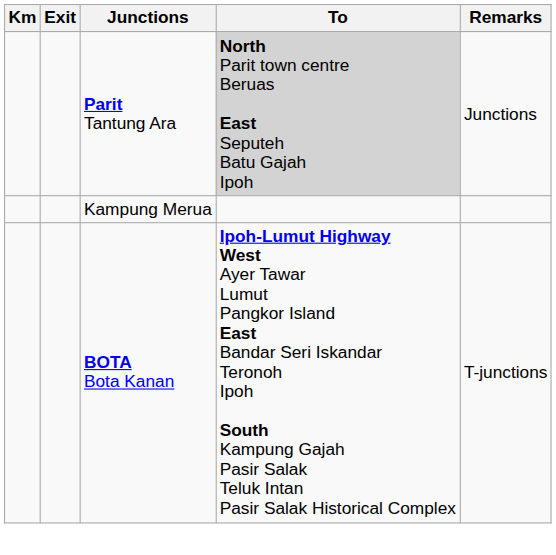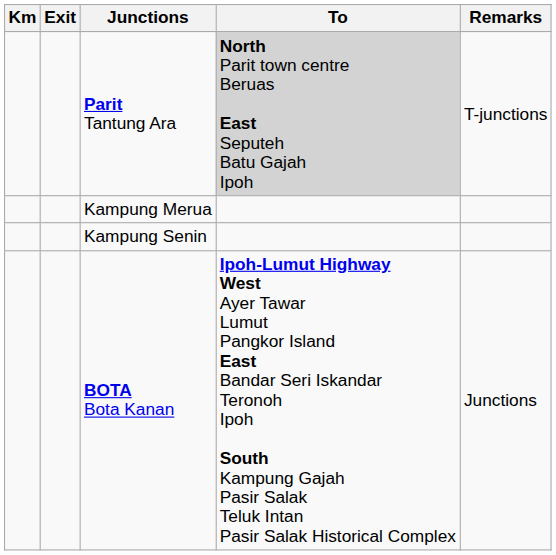 <table class="wikitable">
 <tr>
 <th>Km</th>
 <th>Exit</th>
 <th>Junctions</th>
 <th>To</th>
 <th>Remarks</th>
 </tr>
 <tr>
 <td></td>
 <td></td>
 <td><strong><a href='#'>Parit</a></strong><br>Tantung Ara</td>
 <td style="background: lightgrey;"><strong>North</strong><br> Parit town centre<br> Beruas<br><br><strong>East</strong><br> Seputeh<br> Batu Gajah<br> Ipoh</td>
-<td>Junctions</td>
+<td>T-junctions</td>
 </tr>
 <tr>
 <td></td>
 <td></td>
 <td>Kampung Merua</td>
 <td></td>
 <td></td>
 </tr>
 <tr>
 <td></td>
 <td></td>
+<td>Kampung Senin</td>
+<td></td>
+<td></td>
+</tr>
+<tr>
+<td></td>
+<td></td>
 <td><strong><a href='#'>BOTA</a></strong><br><a href='#'>Bota Kanan</a></td>
 <td> <strong><a href='#'>Ipoh-Lumut Highway</a></strong><br><strong>West</strong><br>Ayer Tawar<br>Lumut<br>Pangkor Island<br><strong>East</strong><br>Bandar Seri Iskandar<br>Teronoh<br>Ipoh<br><br><strong>South</strong><br> Kampung Gajah<br> Pasir Salak<br> Teluk Intan<br> Pasir Salak Historical Complex</td>
-<td>T-junctions</td>
+<td>Junctions</td>
 </tr>
 </table>
